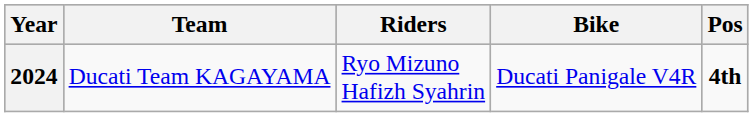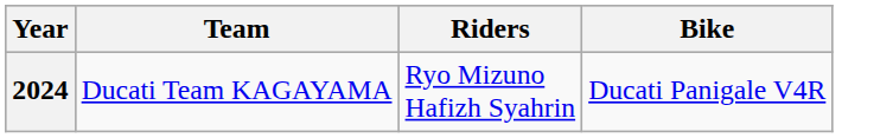 <table class="wikitable" style="font-size:90%">
 <tr>
 <th>Year</th>
 <th>Team</th>
 <th>Riders</th>
 <th>Bike</th>
-<th>Pos</th>
 </tr>
 <tr align="center">
 <th>2024</th>
 <td align="left"> <a href='#'>Ducati Team KAGAYAMA</a></td>
 <td align="left"> <a href='#'>Ryo Mizuno</a><br> <a href='#'>Hafizh Syahrin</a></td>
 <td align="left"><a href='#'>Ducati Panigale V4R</a></td>
-<td style="background:#;"><strong>4th</strong></td>
 </tr>
 </table>
